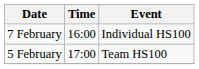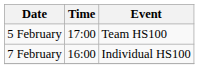 <table class="wikitable">
 <tr>
 <th>Date</th>
 <th>Time</th>
 <th>Event</th>
 </tr>
 <tr>
+<td>5 February</td>
+<td>17:00</td>
+<td>Team HS100</td>
+</tr>
+<tr>
 <td>7 February</td>
 <td>16:00</td>
 <td>Individual HS100</td>
 </tr>
 <tr>
-<td>5 February</td>
-<td>17:00</td>
-<td>Team HS100</td>
-</tr>
-<tr>
 </tr>
 </table>
